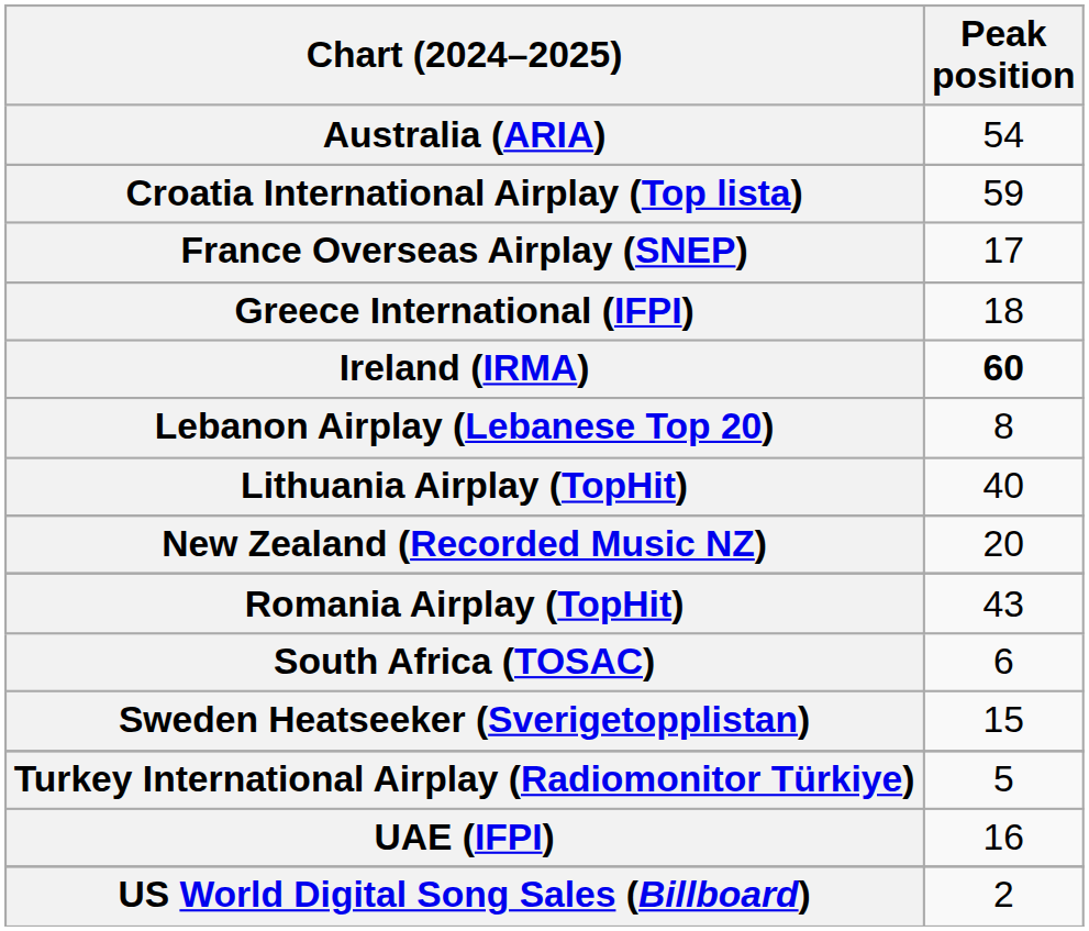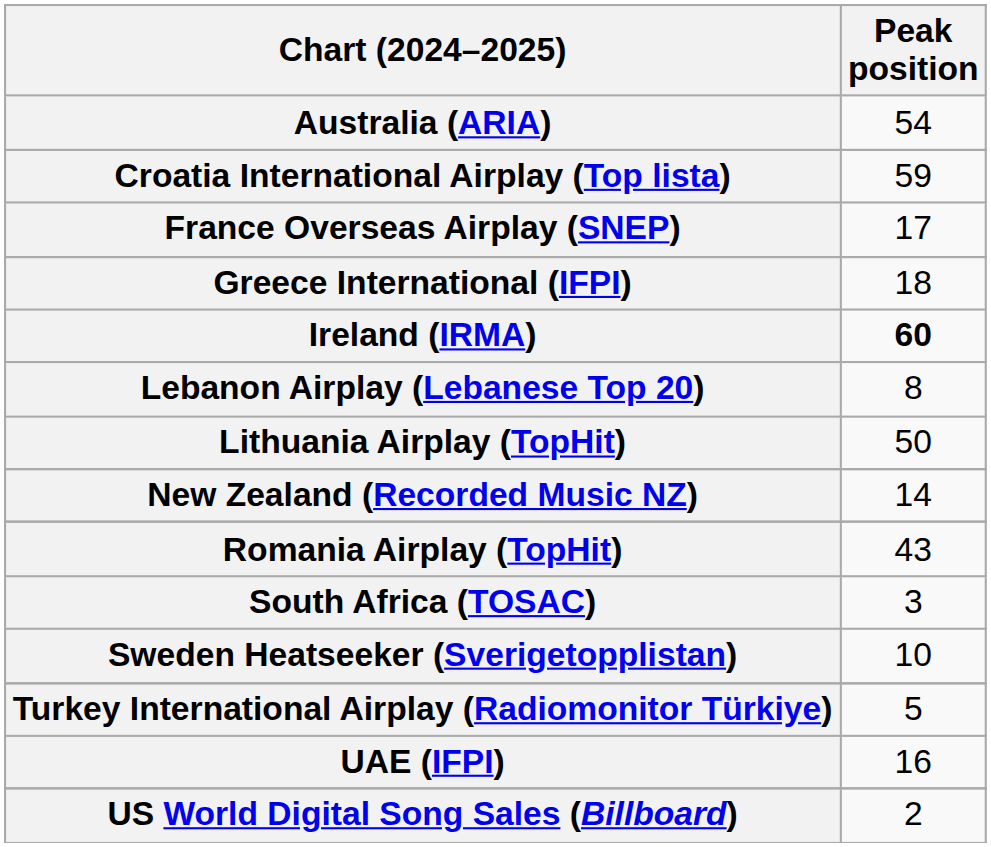 <table class="wikitable sortable plainrowheaders" style="text-align:center">
 <tr>
 <th scope="col">Chart (2024–2025)</th>
 <th scope="col">Peak<br>position</th>
 </tr>
 <tr>
 <th scope="row">Australia (<a href='#'>ARIA</a>)</th>
 <td>54</td>
 </tr>
 <tr>
 </tr>
 <tr>
 <th scope="row">Croatia International Airplay (<a href='#'>Top lista</a>)</th>
 <td>59</td>
 </tr>
 <tr>
 <th scope="row">France Overseas Airplay (<a href='#'>SNEP</a>)</th>
 <td>17</td>
 </tr>
 <tr>
 </tr>
 <tr>
 <th scope="row">Greece International (<a href='#'>IFPI</a>)</th>
 <td>18</td>
 </tr>
 <tr>
 <th scope="row">Ireland (<a href='#'>IRMA</a>)</th>
 <td><strong>60</strong></td>
 </tr>
 <tr>
 <th scope="row">Lebanon Airplay (<a href='#'>Lebanese Top 20</a>)</th>
 <td>8</td>
 </tr>
 <tr>
 <th scope="row">Lithuania Airplay (<a href='#'>TopHit</a>)</th>
-<td>40</td>
+<td>50</td>
 </tr>
 <tr>
 </tr>
 <tr>
 <th scope="row">New Zealand (<a href='#'>Recorded Music NZ</a>)</th>
-<td>20</td>
+<td>14</td>
 </tr>
 <tr>
 </tr>
 <tr>
 </tr>
 <tr>
 <th scope="row">Romania Airplay (<a href='#'>TopHit</a>)</th>
 <td>43</td>
 </tr>
 <tr>
 <th scope="row">South Africa (<a href='#'>TOSAC</a>)</th>
-<td>6</td>
+<td>3</td>
 </tr>
 <tr>
 <th scope="row">Sweden Heatseeker (<a href='#'>Sverigetopplistan</a>)</th>
-<td>15</td>
+<td>10</td>
 </tr>
 <tr>
 </tr>
 <tr>
 <th scope="row">Turkey International Airplay (<a href='#'>Radiomonitor Türkiye</a>)</th>
 <td>5</td>
 </tr>
 <tr>
 <th scope="row">UAE (<a href='#'>IFPI</a>)</th>
 <td>16</td>
 </tr>
 <tr>
 </tr>
 <tr>
 </tr>
 <tr>
 </tr>
 <tr>
 </tr>
 <tr>
 </tr>
 <tr>
 </tr>
 <tr>
 </tr>
 <tr>
 </tr>
 <tr>
 <th scope="row">US <a href='#'>World Digital Song Sales</a> (<em><a href='#'>Billboard</a></em>)</th>
 <td>2</td>
 </tr>
 </table>
